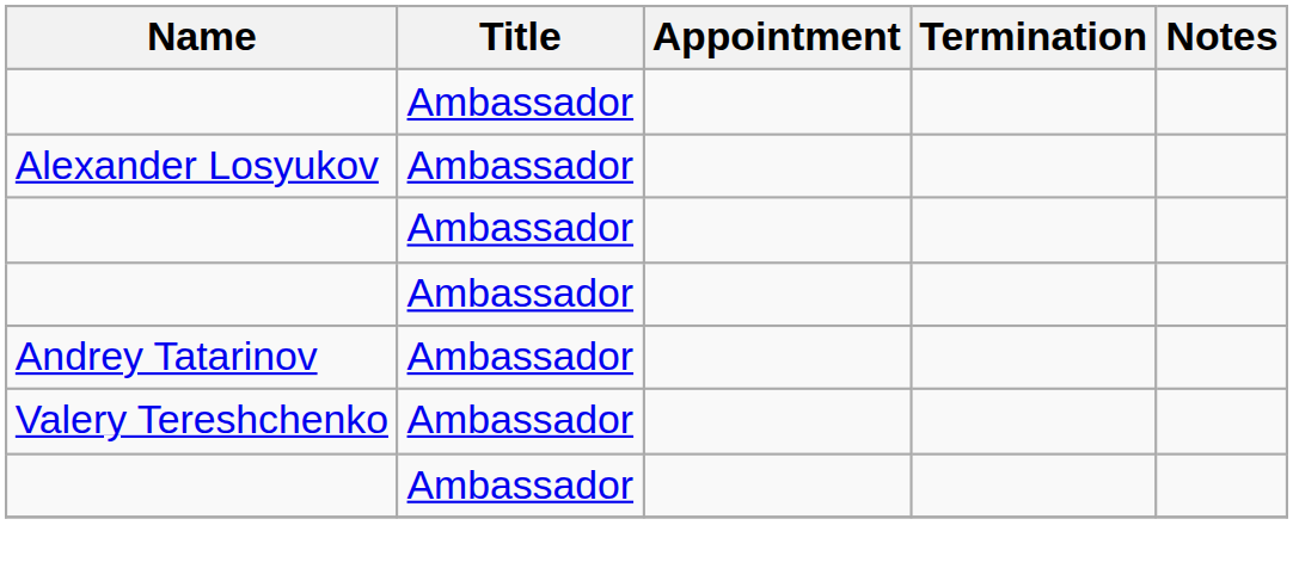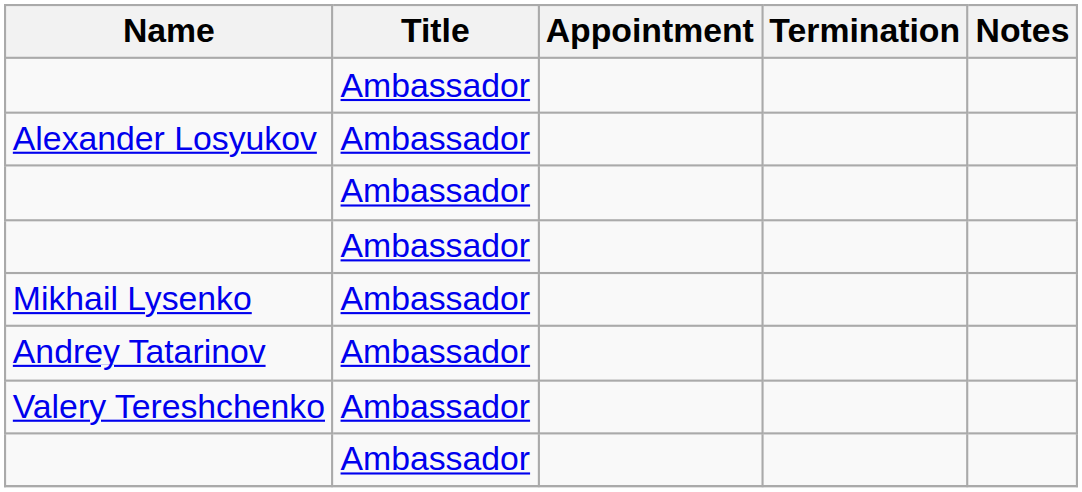 <table class="wikitable">
 <tr valign="middle">
 <th>Name</th>
 <th>Title</th>
 <th>Appointment</th>
 <th>Termination</th>
 <th>Notes</th>
 </tr>
 <tr>
 <td></td>
 <td><a href='#'>Ambassador</a></td>
 <td></td>
 <td></td>
 <td></td>
 </tr>
 <tr>
 <td><a href='#'>Alexander Losyukov</a></td>
 <td><a href='#'>Ambassador</a></td>
 <td></td>
 <td></td>
 <td></td>
 </tr>
 <tr>
 <td></td>
 <td><a href='#'>Ambassador</a></td>
 <td></td>
 <td></td>
 <td></td>
 </tr>
 <tr>
 <td></td>
 <td><a href='#'>Ambassador</a></td>
 <td></td>
 <td></td>
 <td></td>
 </tr>
 <tr>
+<td><a href='#'>Mikhail Lysenko</a></td>
+<td><a href='#'>Ambassador</a></td>
+<td></td>
+<td></td>
+<td></td>
+</tr>
+<tr>
 <td><a href='#'>Andrey Tatarinov</a></td>
 <td><a href='#'>Ambassador</a></td>
 <td></td>
 <td></td>
 <td></td>
 </tr>
 <tr>
 <td><a href='#'>Valery Tereshchenko</a></td>
 <td><a href='#'>Ambassador</a></td>
 <td></td>
 <td></td>
 <td></td>
 </tr>
 <tr>
 <td></td>
 <td><a href='#'>Ambassador</a></td>
 <td></td>
 <td></td>
 <td></td>
 </tr>
 <tr>
 </tr>
 </table>
